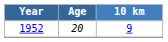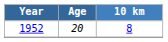 <table class="wikitable" style="font-size:95%; text-align:center; border:grey solid 1px; border-collapse:collapse; background:#ffffff;">
 <tr>
 <th style="background-color:#369; color:white; width:60px;"> Year </th>
 <th style="background-color:#369; color:white; width:40px;"> Age </th>
 <th style="background-color:#4180be; color:white; width:75px;"> 10 km </th>
 </tr>
 <tr>
 <td><a href='#'>1952</a></td>
 <td><em>20</em></td>
-<td><a href='#'>9</a></td>
+<td><a href='#'>8</a></td>
 </tr>
 <tr>
 </tr>
 </table>
